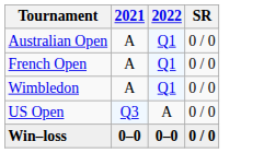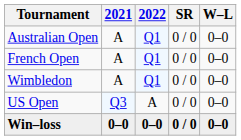 <table class="wikitable" style=text-align:center>
 <tr>
 <th>Tournament</th>
 <th><a href='#'>2021</a></th>
 <th><a href='#'>2022</a></th>
 <th>SR</th>
+<th>W–L</th>
 </tr>
 <tr>
 <td align=left><a href='#'>Australian Open</a></td>
 <td>A</td>
 <td bgcolor=f0f8ff><a href='#'>Q1</a></td>
 <td>0 / 0</td>
+<td>0–0</td>
 </tr>
 <tr>
 <td align=left><a href='#'>French Open</a></td>
 <td>A</td>
 <td bgcolor=f0f8ff><a href='#'>Q1</a></td>
 <td>0 / 0</td>
+<td>0–0</td>
 </tr>
 <tr>
 <td align=left><a href='#'>Wimbledon</a></td>
 <td>A</td>
 <td bgcolor=f0f8ff><a href='#'>Q1</a></td>
 <td>0 / 0</td>
+<td>0–0</td>
 </tr>
 <tr>
 <td align=left><a href='#'>US Open</a></td>
 <td bgcolor=f0f8ff><a href='#'>Q3</a></td>
 <td>A</td>
 <td>0 / 0</td>
+<td>0–0</td>
 </tr>
 <tr style=background:#efefef;font-weight:bold>
 <td align=left>Win–loss</td>
 <td>0–0</td>
 <td>0–0</td>
 <td>0 / 0</td>
+<td>0–0</td>
 </tr>
 </table>
